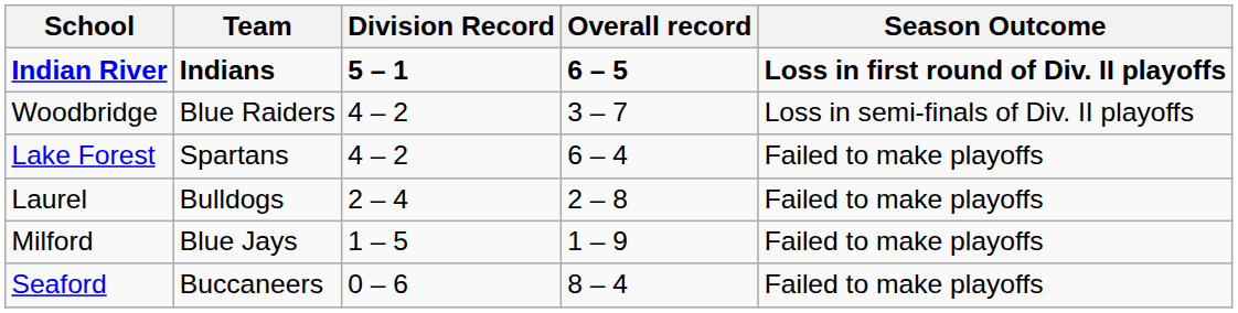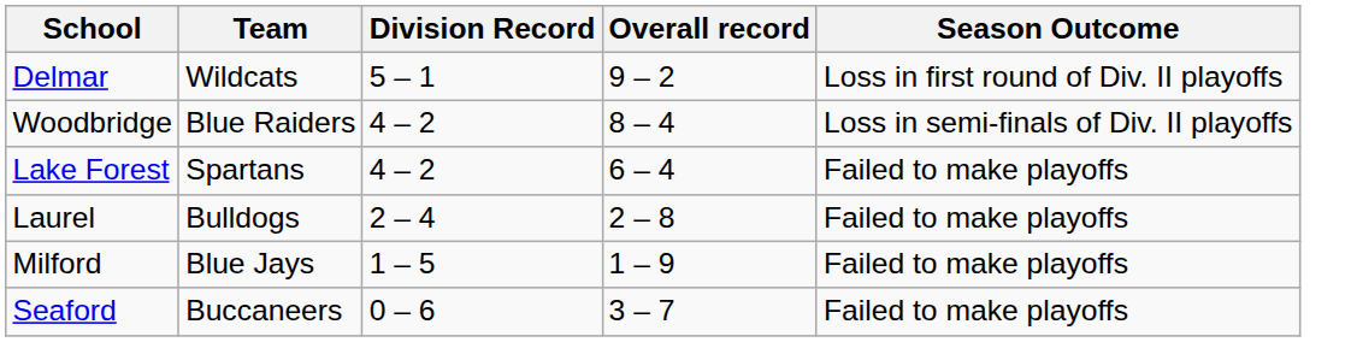 <table class="wikitable mw-collapsible mw-collapsed">
 <tr>
 <th>School</th>
 <th>Team</th>
 <th>Division Record</th>
 <th>Overall record</th>
 <th>Season Outcome</th>
 </tr>
 <tr>
-<td><strong><a href='#'>Indian River</a></strong></td>
-<td><strong>Indians </strong></td>
-<td><strong>5 – 1</strong></td>
-<td><strong>6 – 5</strong></td>
-<td><strong>Loss in first round of Div. II playoffs </strong></td>
+<td><a href='#'>Delmar</a></td>
+<td>Wildcats</td>
+<td>5 – 1</td>
+<td>9 – 2</td>
+<td>Loss in first round of Div. II playoffs</td>
 </tr>
 <tr>
 <td>Woodbridge</td>
 <td>Blue Raiders</td>
 <td>4 – 2</td>
-<td>3 – 7</td>
+<td>8 – 4</td>
 <td>Loss in semi-finals of Div. II playoffs</td>
 </tr>
 <tr>
 <td><a href='#'>Lake Forest</a></td>
 <td>Spartans</td>
 <td>4 – 2</td>
 <td>6 – 4</td>
 <td>Failed to make playoffs</td>
 </tr>
 <tr>
 <td>Laurel</td>
 <td>Bulldogs</td>
 <td>2 – 4</td>
 <td>2 – 8</td>
 <td>Failed to make playoffs</td>
 </tr>
 <tr>
 <td>Milford</td>
 <td>Blue Jays</td>
 <td>1 – 5</td>
 <td>1 – 9</td>
 <td>Failed to make playoffs</td>
 </tr>
 <tr>
 <td><a href='#'>Seaford</a></td>
 <td>Buccaneers</td>
 <td>0 – 6</td>
-<td>8 – 4</td>
+<td>3 – 7</td>
 <td>Failed to make playoffs</td>
 </tr>
 </table>
